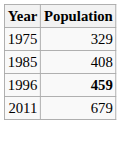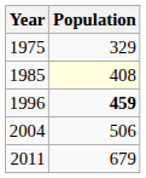 <table class="wikitable" style="line-height:1.1em;">
 <tr>
 <th>Year</th>
 <th>Population</th>
 </tr>
 <tr align="right">
 <td>1975</td>
 <td>329</td>
 </tr>
 <tr align="right">
 <td>1985</td>
-<td>408</td>
+<td style="background: lightyellow;">408</td>
 </tr>
 <tr align="right">
 <td>1996</td>
 <td><strong>459</strong></td>
 </tr>
 <tr align="right">
+<td>2004</td>
+<td>506</td>
+</tr>
+<tr align="right">
 <td>2011</td>
 <td>679</td>
 </tr>
 </table>
